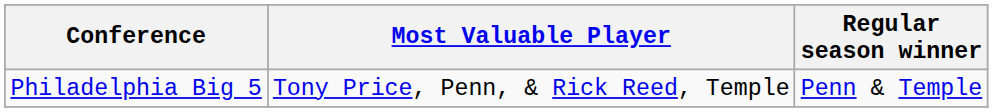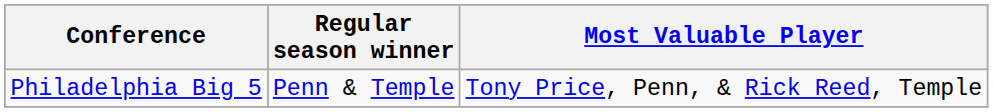 <table class="wikitable" style="text-align:center;">
 <tr>
 <th>Conference</th>
+<th>Regular <br> season winner</th>
 <th><a href='#'>Most Valuable Player</a></th>
-<th>Regular <br> season winner</th>
 </tr>
 <tr>
 <td><a href='#'>Philadelphia Big 5</a></td>
+<td><a href='#'>Penn</a> & <a href='#'>Temple</a></td>
 <td><a href='#'>Tony Price</a>, Penn, & <a href='#'>Rick Reed</a>, Temple</td>
-<td><a href='#'>Penn</a> & <a href='#'>Temple</a></td>
 </tr>
 </table>
